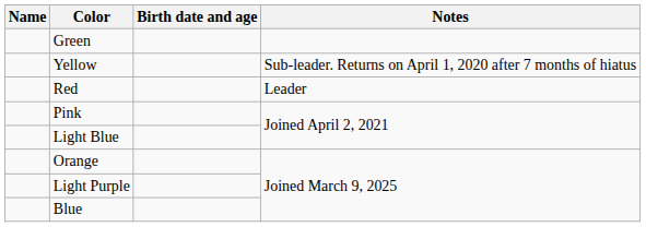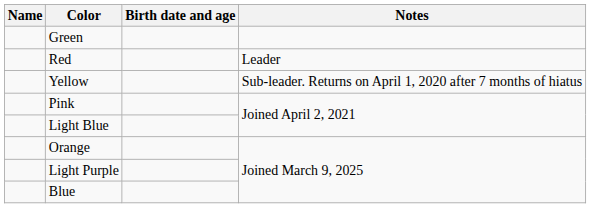 <table class="wikitable">
 <tr>
 <th>Name</th>
 <th>Color</th>
 <th>Birth date and age</th>
 <th>Notes</th>
 </tr>
 <tr>
 <td></td>
 <td> Green</td>
 <td></td>
 <td></td>
 </tr>
 <tr>
 <td></td>
+<td> Red</td>
+<td></td>
+<td>Leader</td>
+</tr>
+<tr>
+<td></td>
 <td> Yellow</td>
 <td></td>
 <td>Sub-leader. Returns on April 1, 2020 after 7 months of hiatus</td>
-</tr>
-<tr>
-<td></td>
-<td> Red</td>
-<td></td>
-<td>Leader</td>
 </tr>
 <tr>
 <td></td>
 <td> Pink</td>
 <td></td>
 <td rowspan="2">Joined April 2, 2021</td>
 </tr>
 <tr>
 <td></td>
 <td> Light Blue</td>
 <td></td>
 </tr>
 <tr>
 <td></td>
 <td> Orange</td>
 <td></td>
 <td rowspan="3">Joined March 9, 2025</td>
 </tr>
 <tr>
 <td></td>
 <td> Light Purple</td>
 <td></td>
 </tr>
 <tr>
 <td></td>
 <td> Blue</td>
 <td></td>
 </tr>
 </table>
